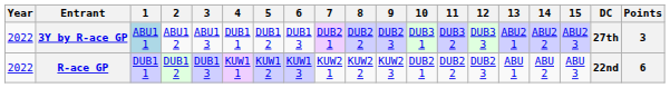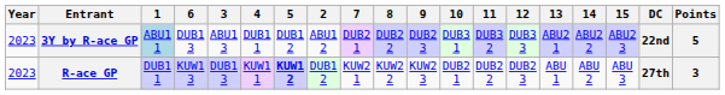 <table class="wikitable" style="text-align:center; font-size:85%">
 <tr>
 <th>Year</th>
 <th>Entrant</th>
 <th>1</th>
-<th>2</th>
+<th>6</th>
 <th>3</th>
 <th>4</th>
 <th>5</th>
-<th>6</th>
+<th>2</th>
 <th>7</th>
 <th>8</th>
 <th>9</th>
 <th>10</th>
 <th>11</th>
 <th>12</th>
 <th>13</th>
 <th>14</th>
 <th>15</th>
 <th>DC</th>
 <th>Points</th>
 </tr>
 <tr>
-<td><a href='#'>2022</a></td>
+<td><a href='#'>2023</a></td>
 <th nowrap><a href='#'>3Y by R-ace GP</a></th>
 <td style="background: lightblue;"><a href='#'>ABU1<br>1</a></td>
-<td><a href='#'>ABU1<br>2</a></td>
+<td><a href='#'>DUB1<br>3</a></td>
 <td><a href='#'>ABU1<br>3</a></td>
 <td><a href='#'>DUB1<br>1</a></td>
 <td><a href='#'>DUB1<br>2</a></td>
-<td><a href='#'>DUB1<br>3</a></td>
+<td><a href='#'>ABU1<br>2</a></td>
 <td style="background:#efcfff;"><a href='#'>DUB2<br>1</a><br></td>
 <td style="background:#cfcfff;"><a href='#'>DUB2<br>2</a><br></td>
 <td style="background:#cfcfff;"><a href='#'>DUB2<br>3</a><br></td>
 <td style="background:#dfffdf;"><a href='#'>DUB3<br>1</a><br></td>
 <td style="background:#cfcfff;"><a href='#'>DUB3<br>2</a><br></td>
 <td style="background:#dfffdf;"><a href='#'>DUB3<br>3</a><br></td>
 <td style="background:#cfcfff;"><a href='#'>ABU2<br>1</a><br></td>
 <td style="background:#cfcfff;"><a href='#'>ABU2<br>2</a><br></td>
 <td style="background:#cfcfff;"><a href='#'>ABU2<br>3</a><br></td>
-<th>27th</th>
-<th>3</th>
+<th>22nd</th>
+<th>5</th>
 </tr>
 <tr>
-<td><a href='#'>2022</a></td>
+<td><a href='#'>2023</a></td>
 <th nowrap><a href='#'>R-ace GP</a></th>
 <td style="background:#CFCFFF;"><a href='#'>DUB1<br>1</a><br></td>
-<td style="background:#DFFFDF;"><a href='#'>DUB1<br>2</a><br></td>
+<td style="background:#CFCFFF;"><a href='#'>KUW1<br>3</a><br></td>
 <td style="background:#CFCFFF;"><a href='#'>DUB1<br>3</a><br></td>
 <td style="background:#EFCFFF;"><a href='#'>KUW1<br>1</a><br></td>
-<td style="background:#CFCFFF;"><a href='#'>KUW1<br>2</a><br></td>
-<td style="background:#CFCFFF;"><a href='#'>KUW1<br>3</a><br></td>
+<td style="background:#CFCFFF;"><strong><a href='#'>KUW1<br>2</a><br></strong></td>
+<td style="background:#DFFFDF;"><a href='#'>DUB1<br>2</a><br></td>
 <td style="background:#;"><a href='#'>KUW2<br>1</a></td>
 <td style="background:#;"><a href='#'>KUW2<br>2</a></td>
 <td style="background:#;"><a href='#'>KUW2<br>3</a></td>
 <td style="background:#;"><a href='#'>DUB2<br>1</a></td>
 <td style="background:#;"><a href='#'>DUB2<br>2</a></td>
 <td style="background:#;"><a href='#'>DUB2<br>3</a></td>
 <td style="background:#;"><a href='#'>ABU<br>1</a></td>
 <td style="background:#;"><a href='#'>ABU<br>2</a></td>
 <td style="background:#;"><a href='#'>ABU<br>3</a></td>
-<th>22nd</th>
-<th>6</th>
+<th>27th</th>
+<th>3</th>
 </tr>
 </table>
